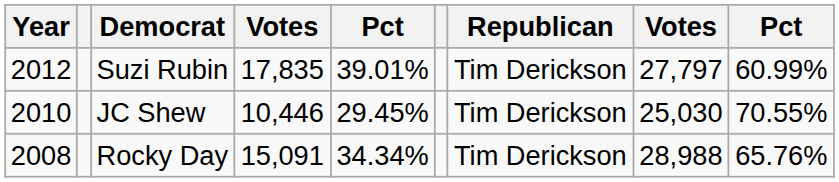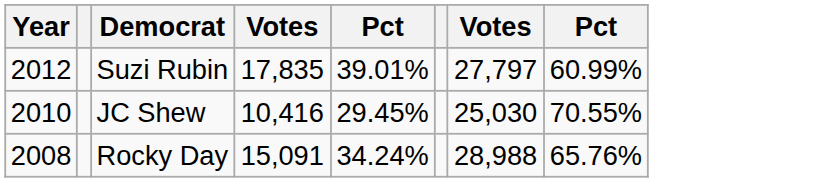 <table class="wikitable" style="margin:0.5em ; font-size:95%">
 <tr>
 <th>Year</th>
 <th></th>
 <th>Democrat</th>
 <th>Votes</th>
 <th>Pct</th>
 <th></th>
-<th>Republican</th>
 <th>Votes</th>
 <th>Pct</th>
 </tr>
 <tr>
 <td>2012</td>
 <td></td>
 <td>Suzi Rubin</td>
 <td>17,835</td>
 <td>39.01%</td>
 <td></td>
-<td>Tim Derickson</td>
 <td>27,797</td>
 <td>60.99%</td>
 </tr>
 <tr>
 <td>2010</td>
 <td></td>
 <td>JC Shew</td>
-<td>10,446</td>
+<td>10,416</td>
 <td>29.45%</td>
 <td></td>
-<td>Tim Derickson</td>
 <td>25,030</td>
 <td>70.55%</td>
 </tr>
 <tr>
 <td>2008</td>
 <td></td>
 <td>Rocky Day</td>
 <td>15,091</td>
-<td>34.34%</td>
+<td>34.24%</td>
 <td></td>
-<td>Tim Derickson</td>
 <td>28,988</td>
 <td>65.76%</td>
 </tr>
 </table>
